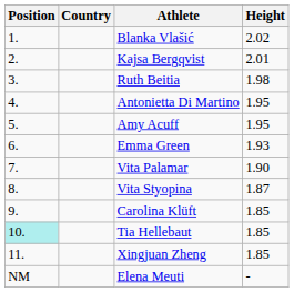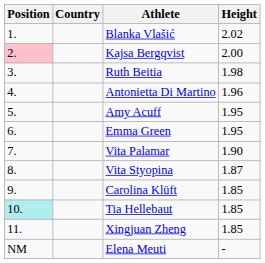 <table class="wikitable">
 <tr>
 <th>Position</th>
 <th>Country</th>
 <th>Athlete</th>
 <th>Height</th>
 </tr>
 <tr>
 <td>1.</td>
 <td></td>
 <td><a href='#'>Blanka Vlašić</a></td>
 <td>2.02</td>
 </tr>
 <tr>
-<td>2.</td>
+<td style="background: pink;">2.</td>
 <td></td>
 <td><a href='#'>Kajsa Bergqvist</a></td>
-<td>2.01</td>
+<td>2.00</td>
 </tr>
 <tr>
 <td>3.</td>
 <td></td>
 <td><a href='#'>Ruth Beitia</a></td>
 <td>1.98</td>
 </tr>
 <tr>
 <td>4.</td>
 <td></td>
 <td><a href='#'>Antonietta Di Martino</a></td>
-<td>1.95</td>
+<td>1.96</td>
 </tr>
 <tr>
 <td>5.</td>
 <td></td>
 <td><a href='#'>Amy Acuff</a></td>
 <td>1.95</td>
 </tr>
 <tr>
 <td>6.</td>
 <td></td>
 <td><a href='#'>Emma Green</a></td>
-<td>1.93</td>
+<td>1.95</td>
 </tr>
 <tr>
 <td>7.</td>
 <td></td>
 <td><a href='#'>Vita Palamar</a></td>
 <td>1.90</td>
 </tr>
 <tr>
 <td>8.</td>
 <td></td>
 <td><a href='#'>Vita Styopina</a></td>
 <td>1.87</td>
 </tr>
 <tr>
 <td>9.</td>
 <td></td>
 <td><a href='#'>Carolina Klüft</a></td>
 <td>1.85</td>
 </tr>
 <tr>
 <td style="background: paleturquoise;">10.</td>
 <td></td>
 <td><a href='#'>Tia Hellebaut</a></td>
 <td>1.85</td>
 </tr>
 <tr>
 <td>11.</td>
 <td></td>
 <td><a href='#'>Xingjuan Zheng</a></td>
 <td>1.85</td>
 </tr>
 <tr>
 <td>NM</td>
 <td></td>
 <td><a href='#'>Elena Meuti</a></td>
 <td>-</td>
 </tr>
 </table>
